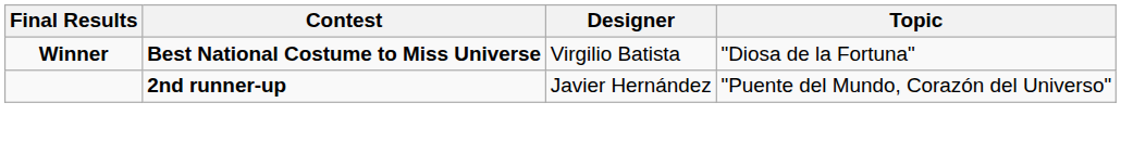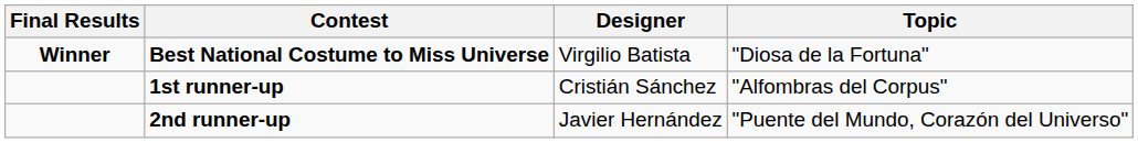 <table class="wikitable">
 <tr>
 <th>Final Results</th>
 <th>Contest</th>
 <th>Designer</th>
 <th>Topic</th>
 </tr>
 <tr>
 <td align="center"><strong>Winner</strong></td>
 <td><strong>Best National Costume to Miss Universe</strong></td>
 <td>Virgilio Batista</td>
 <td>"Diosa de la Fortuna"</td>
 </tr>
 <tr>
 <td></td>
+<td><strong>1st runner-up</strong></td>
+<td>Cristián Sánchez</td>
+<td>"Alfombras del Corpus"</td>
+</tr>
+<tr>
+<td></td>
 <td><strong>2nd runner-up</strong></td>
 <td>Javier Hernández</td>
 <td>"Puente del Mundo, Corazón del Universo" </td>
 </tr>
 </table>
